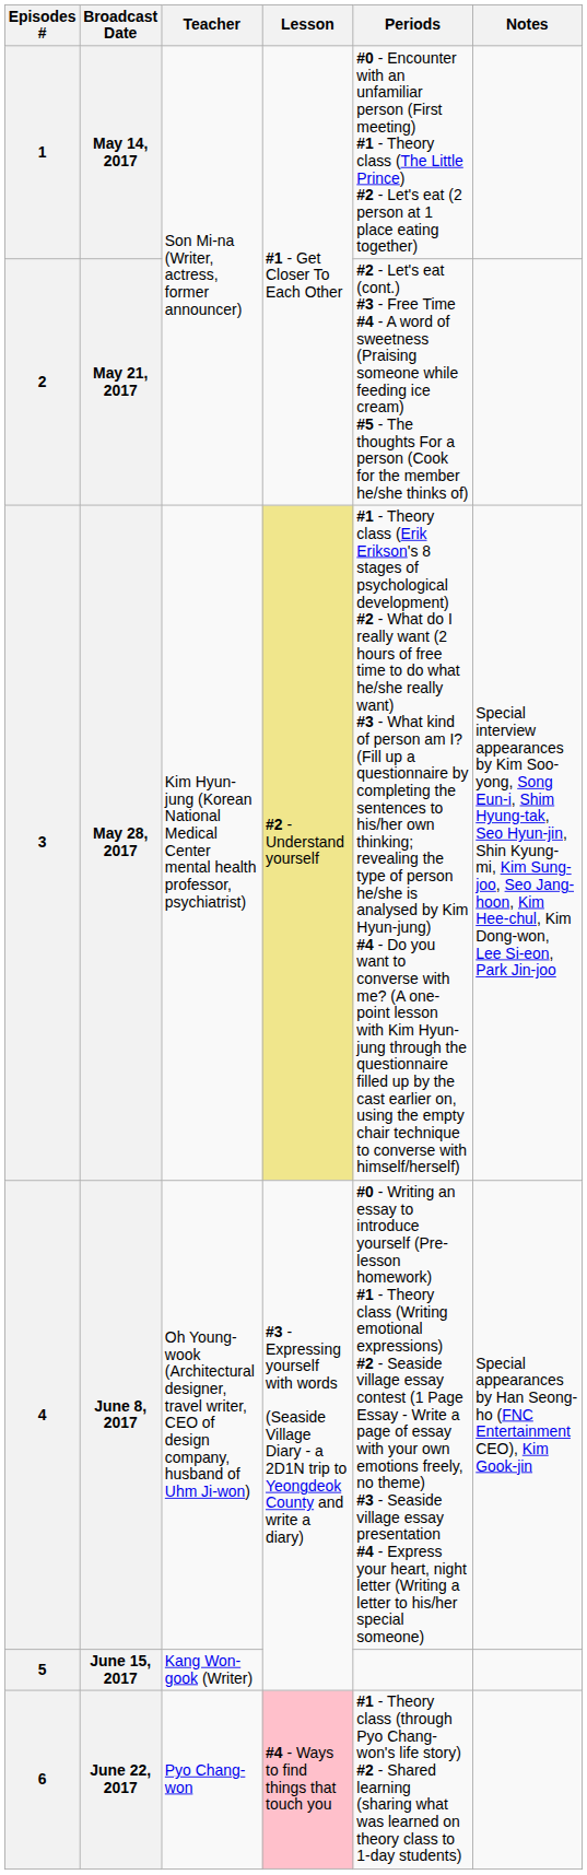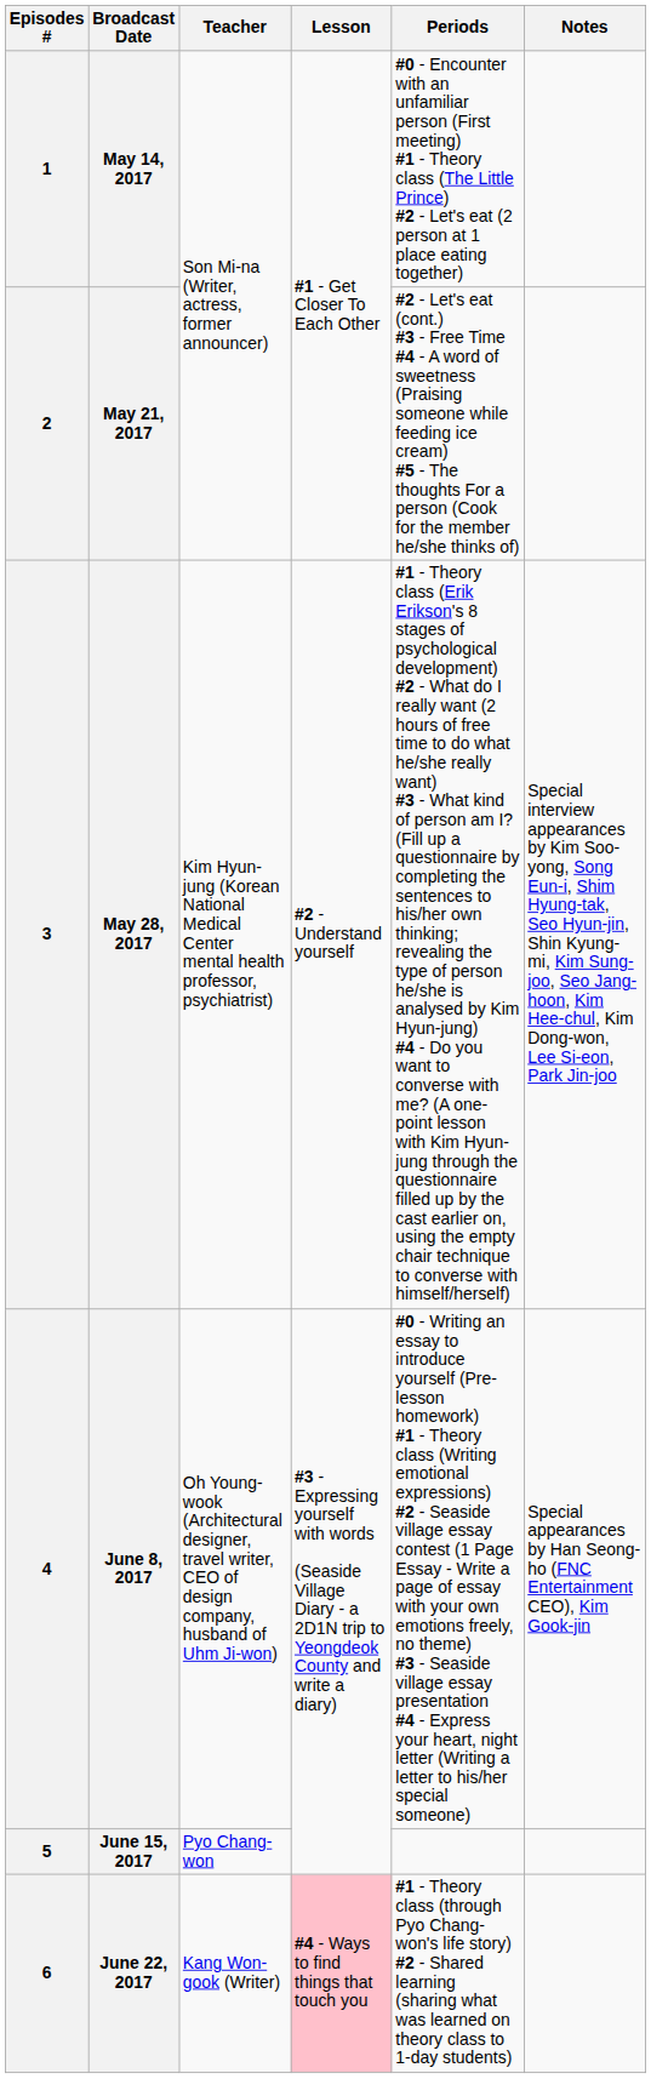 <table Class ="wikitable sortable">
 <tr>
 <th>Episodes #</th>
 <th width=100>Broadcast Date</th>
 <th width=300>Teacher</th>
 <th width=350>Lesson</th>
 <th width=550>Periods</th>
 <th width=500>Notes</th>
 </tr>
 <tr>
 <th>1</th>
 <th>May 14, 2017</th>
 <td rowspan="2">Son Mi-na (Writer, actress, former announcer)</td>
 <td rowspan="2"><strong>#1</strong> - Get Closer To Each Other</td>
 <td><strong>#0</strong> - Encounter with an unfamiliar person (First meeting) <br><strong>#1</strong> - Theory class (<a href='#'>The Little Prince</a>) <br><strong>#2</strong> - Let's eat (2 person at 1 place eating together)</td>
 <td></td>
 </tr>
 <tr>
 <th>2</th>
 <th>May 21, 2017</th>
 <td><strong>#2</strong> - Let's eat (cont.) <br><strong>#3</strong> - Free Time <br><strong>#4</strong> - A word of sweetness (Praising someone while feeding ice cream) <br><strong>#5</strong> - The thoughts For a person (Cook for the member he/she thinks of)</td>
 <td></td>
 </tr>
 <tr>
 <th>3</th>
 <th>May 28, 2017</th>
 <td>Kim Hyun-jung (Korean National Medical Center mental health professor, psychiatrist)</td>
-<td style="background: khaki;"><strong>#2</strong> - Understand yourself</td>
+<td><strong>#2</strong> - Understand yourself</td>
 <td><strong>#1</strong> - Theory class (<a href='#'>Erik Erikson</a>'s 8 stages of psychological development) <br><strong>#2</strong> - What do I really want (2 hours of free time to do what he/she really want) <br><strong>#3</strong> - What kind of person am I? (Fill up a questionnaire by completing the sentences to his/her own thinking; revealing the type of person he/she is analysed by Kim Hyun-jung) <br><strong>#4</strong> - Do you want to converse with me? (A one-point lesson with Kim Hyun-jung through the questionnaire filled up by the cast earlier on, using the empty chair technique to converse with himself/herself)</td>
 <td>Special interview appearances by Kim Soo-yong, <a href='#'>Song Eun-i</a>, <a href='#'>Shim Hyung-tak</a>, <a href='#'>Seo Hyun-jin</a>, Shin Kyung-mi, <a href='#'>Kim Sung-joo</a>, <a href='#'>Seo Jang-hoon</a>, <a href='#'>Kim Hee-chul</a>, Kim Dong-won, <a href='#'>Lee Si-eon</a>, <a href='#'>Park Jin-joo</a></td>
 </tr>
 <tr>
 <th>4</th>
 <th>June 8, 2017</th>
 <td>Oh Young-wook (Architectural designer, travel writer, CEO of design company, husband of <a href='#'>Uhm Ji-won</a>)</td>
 <td rowspan="2"><strong>#3</strong> - Expressing yourself with words <br><br> (Seaside Village Diary - a 2D1N trip to <a href='#'>Yeongdeok County</a> and write a diary)</td>
 <td><strong>#0</strong> - Writing an essay to introduce yourself (Pre-lesson homework) <br> <strong>#1</strong> - Theory class (Writing emotional expressions) <br><strong>#2</strong> - Seaside village essay contest (1 Page Essay - Write a page of essay with your own emotions freely, no theme) <br><strong>#3</strong> - Seaside village essay presentation <br><strong>#4</strong> - Express your heart, night letter (Writing a letter to his/her special someone)</td>
 <td>Special appearances by Han Seong-ho (<a href='#'>FNC Entertainment</a> CEO), <a href='#'>Kim Gook-jin</a></td>
 </tr>
 <tr>
 <th>5</th>
 <th>June 15, 2017</th>
-<td><a href='#'>Kang Won-gook</a> (Writer)</td>
+<td><a href='#'>Pyo Chang-won</a></td>
 <td></td>
 <td></td>
 </tr>
 <tr>
 <th>6</th>
 <th>June 22, 2017</th>
-<td><a href='#'>Pyo Chang-won</a></td>
+<td><a href='#'>Kang Won-gook</a> (Writer)</td>
 <td style="background: pink;"><strong>#4</strong> - Ways to find things that touch you</td>
 <td><strong>#1</strong> - Theory class (through Pyo Chang-won's life story) <br><strong>#2</strong> - Shared learning (sharing what was learned on theory class to 1-day students)</td>
 <td></td>
 </tr>
 </table>
